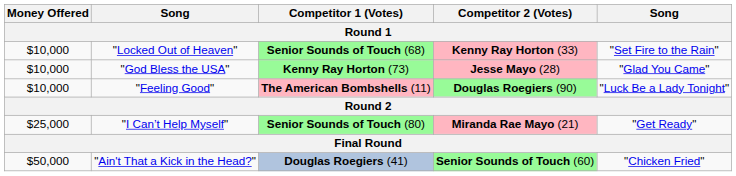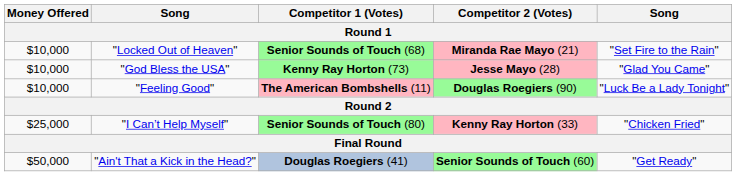 <table class="wikitable sortable" style="text-align: center; width: auto;">
 <tr>
 <th>Money Offered</th>
 <th>Song</th>
 <th>Competitor 1 (Votes)</th>
 <th>Competitor 2 (Votes)</th>
 <th>Song</th>
 </tr>
 <tr>
 <th colspan=5>Round 1</th>
 </tr>
 <tr>
 <td>$10,000</td>
 <td>"<a href='#'>Locked Out of Heaven</a>"</td>
 <td style="background:palegreen"><strong>Senior Sounds of Touch</strong> (68)</td>
-<td style="background:lightpink"><strong>Kenny Ray Horton</strong> (33)</td>
+<td style="background:lightpink"><strong>Miranda Rae Mayo</strong> (21)</td>
 <td>"<a href='#'>Set Fire to the Rain</a>"</td>
 </tr>
 <tr>
 <td>$10,000</td>
 <td>"<a href='#'>God Bless the USA</a>"</td>
 <td style="background:palegreen"><strong>Kenny Ray Horton</strong> (73)</td>
 <td style="background:lightpink"><strong>Jesse Mayo</strong> (28)</td>
 <td>"<a href='#'>Glad You Came</a>"</td>
 </tr>
 <tr>
 <td>$10,000</td>
 <td>"<a href='#'>Feeling Good</a>"</td>
 <td style="background:lightpink"><strong>The American Bombshells</strong> (11)</td>
 <td style="background:palegreen"><strong>Douglas Roegiers</strong> (90)</td>
 <td>"<a href='#'>Luck Be a Lady Tonight</a>"</td>
 </tr>
 <tr>
 <th colspan=5>Round 2</th>
 </tr>
 <tr>
 <td>$25,000</td>
 <td>"<a href='#'>I Can’t Help Myself</a>"</td>
 <td style="background:palegreen"><strong>Senior Sounds of Touch</strong> (80)</td>
-<td style="background:lightpink"><strong>Miranda Rae Mayo</strong> (21)</td>
-<td>"<a href='#'>Get Ready</a>"</td>
+<td style="background:lightpink"><strong>Kenny Ray Horton</strong> (33)</td>
+<td>"<a href='#'>Chicken Fried</a>"</td>
 </tr>
 <tr>
 <th colspan=5>Final Round</th>
 </tr>
 <tr>
 <td>$50,000</td>
 <td>"<a href='#'>Ain't That a Kick in the Head?</a>"</td>
 <td style="background:lightsteelblue"><strong>Douglas Roegiers</strong> (41)</td>
 <td style="background:palegreen"><strong>Senior Sounds of Touch</strong> (60)</td>
-<td>"<a href='#'>Chicken Fried</a>"</td>
+<td>"<a href='#'>Get Ready</a>"</td>
 </tr>
 </table>
